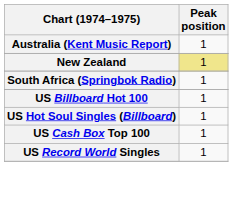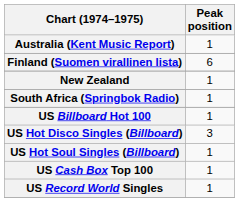 <table class="wikitable sortable plainrowheaders" style="text-align:center">
 <tr>
 <th>Chart (1974–1975)</th>
 <th>Peak<br>position</th>
 </tr>
 <tr>
 <th scope="row">Australia (<a href='#'>Kent Music Report</a>)</th>
 <td>1</td>
 </tr>
 <tr>
 </tr>
 <tr>
 </tr>
 <tr>
 </tr>
 <tr>
+<th scope="row">Finland (<a href='#'>Suomen virallinen lista</a>)</th>
+<td>6</td>
+</tr>
+<tr>
 </tr>
 <tr>
 </tr>
 <tr>
 </tr>
 <tr>
 <th scope="row">New Zealand</th>
-<td style="background: khaki;">1</td>
+<td>1</td>
 </tr>
 <tr>
 </tr>
 <tr>
 <th scope="row">South Africa (<a href='#'>Springbok Radio</a>)</th>
 <td>1</td>
 </tr>
 <tr>
 </tr>
 <tr>
 </tr>
 <tr>
 <th scope="row">US <a href='#'><em>Billboard</em> Hot 100</a></th>
 <td>1</td>
 </tr>
 <tr>
+<th scope="row">US <a href='#'>Hot Disco Singles</a> (<em><a href='#'>Billboard</a></em>)</th>
+<td>3</td>
+</tr>
+<tr>
 <th scope="row">US <a href='#'>Hot Soul Singles</a> (<em><a href='#'>Billboard</a></em>)</th>
 <td>1</td>
 </tr>
 <tr>
 <th scope="row">US <em><a href='#'>Cash Box</a></em> Top 100</th>
 <td>1</td>
 </tr>
 <tr>
 <th scope="row">US <em><a href='#'>Record World</a></em> Singles</th>
 <td>1</td>
 </tr>
 <tr>
 </tr>
 </table>
